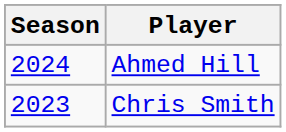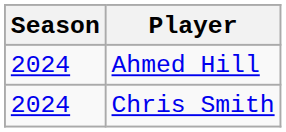 <table class="wikitable">
 <tr>
 <th>Season</th>
 <th>Player</th>
 </tr>
 <tr>
 <td><a href='#'>2024</a></td>
 <td><a href='#'>Ahmed Hill</a></td>
 </tr>
 <tr>
-<td><a href='#'>2023</a></td>
+<td><a href='#'>2024</a></td>
 <td><a href='#'>Chris Smith</a></td>
 </tr>
 </table>
